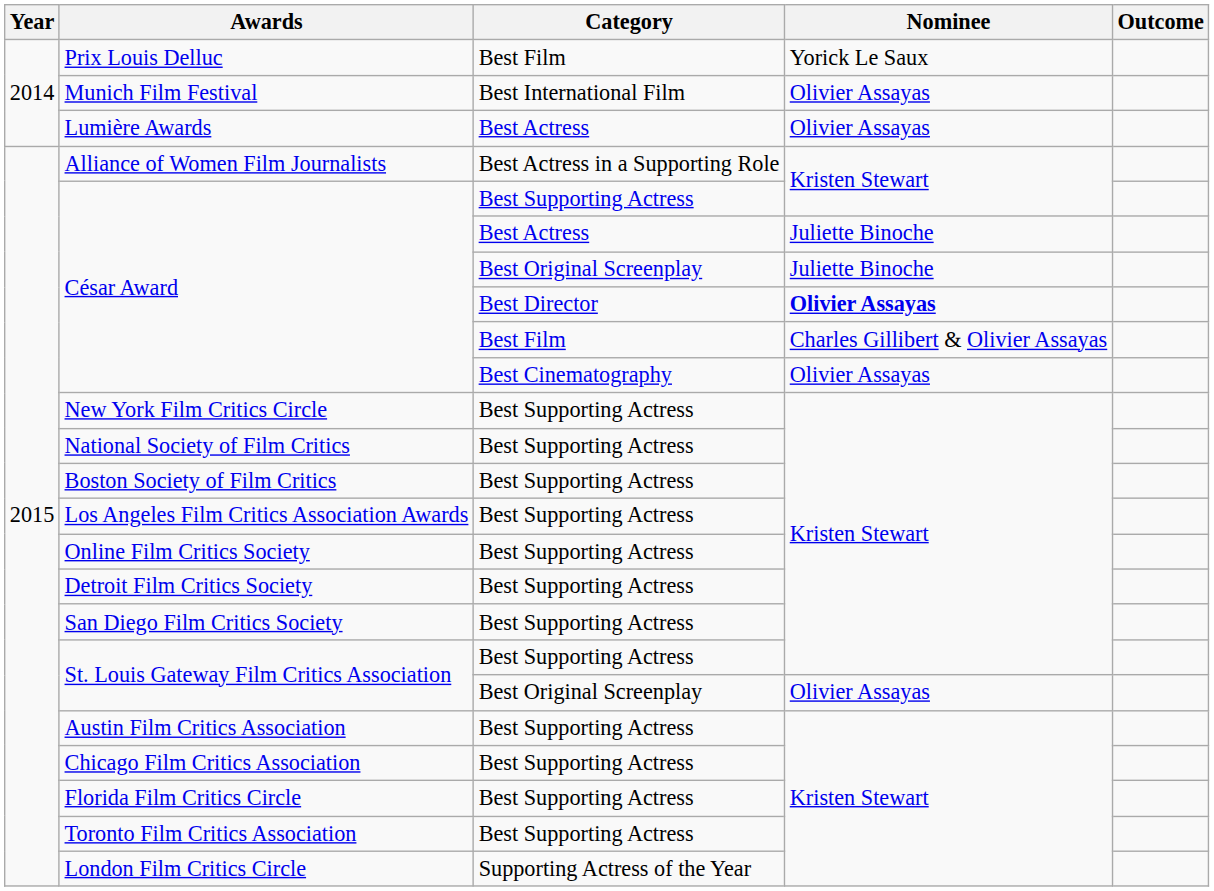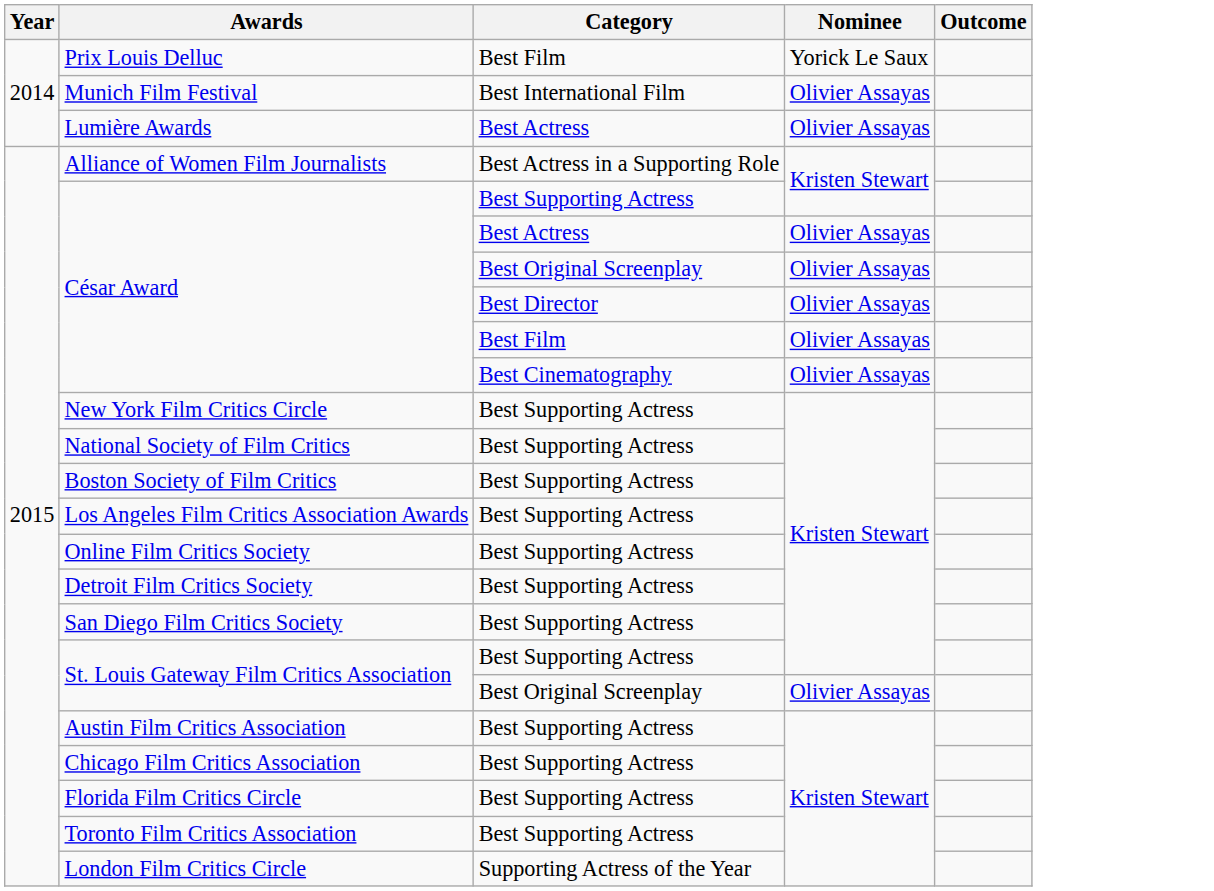 <table class="wikitable">
 <tr>
 <th>Year</th>
 <th>Awards</th>
 <th>Category</th>
 <th>Nominee</th>
 <th>Outcome</th>
 </tr>
 <tr>
 <td rowspan=3>2014</td>
 <td><a href='#'>Prix Louis Delluc</a></td>
 <td>Best Film</td>
 <td>Yorick Le Saux</td>
 <td></td>
 </tr>
 <tr>
 <td><a href='#'>Munich Film Festival</a></td>
 <td>Best International Film</td>
 <td><a href='#'>Olivier Assayas</a></td>
 <td></td>
 </tr>
 <tr>
 <td><a href='#'>Lumière Awards</a></td>
 <td><a href='#'>Best Actress</a></td>
 <td><a href='#'>Olivier Assayas</a></td>
 <td></td>
 </tr>
 <tr>
 <td rowspan="21">2015</td>
 <td><a href='#'>Alliance of Women Film Journalists</a></td>
 <td>Best Actress in a Supporting Role</td>
 <td rowspan="2"><a href='#'>Kristen Stewart</a></td>
 <td></td>
 </tr>
 <tr>
 <td rowspan=6><a href='#'>César Award</a></td>
 <td><a href='#'>Best Supporting Actress</a></td>
 <td></td>
 </tr>
 <tr>
 <td><a href='#'>Best Actress</a></td>
-<td><a href='#'>Juliette Binoche</a></td>
+<td><a href='#'>Olivier Assayas</a></td>
 <td></td>
 </tr>
 <tr>
 <td><a href='#'>Best Original Screenplay</a></td>
-<td><a href='#'>Juliette Binoche</a></td>
+<td><a href='#'>Olivier Assayas</a></td>
 <td></td>
 </tr>
 <tr>
 <td><a href='#'>Best Director</a></td>
-<td><strong><a href='#'>Olivier Assayas</a></strong></td>
+<td><a href='#'>Olivier Assayas</a></td>
 <td></td>
 </tr>
 <tr>
 <td><a href='#'>Best Film</a></td>
-<td><a href='#'>Charles Gillibert</a> & <a href='#'>Olivier Assayas</a></td>
+<td><a href='#'>Olivier Assayas</a></td>
 <td></td>
 </tr>
 <tr>
 <td><a href='#'>Best Cinematography</a></td>
 <td><a href='#'>Olivier Assayas</a></td>
 <td></td>
 </tr>
 <tr>
 <td><a href='#'>New York Film Critics Circle</a></td>
 <td>Best Supporting Actress</td>
 <td rowspan="8"><a href='#'>Kristen Stewart</a></td>
 <td></td>
 </tr>
 <tr>
 <td><a href='#'>National Society of Film Critics</a></td>
 <td>Best Supporting Actress</td>
 <td></td>
 </tr>
 <tr>
 <td><a href='#'>Boston Society of Film Critics</a></td>
 <td>Best Supporting Actress</td>
 <td></td>
 </tr>
 <tr>
 <td><a href='#'>Los Angeles Film Critics Association Awards</a></td>
 <td>Best Supporting Actress</td>
 <td></td>
 </tr>
 <tr>
 <td><a href='#'>Online Film Critics Society</a></td>
 <td>Best Supporting Actress</td>
 <td></td>
 </tr>
 <tr>
 <td><a href='#'>Detroit Film Critics Society</a></td>
 <td>Best Supporting Actress</td>
 <td></td>
 </tr>
 <tr>
 <td><a href='#'>San Diego Film Critics Society</a></td>
 <td>Best Supporting Actress</td>
 <td></td>
 </tr>
 <tr>
 <td rowspan=2><a href='#'>St. Louis Gateway Film Critics Association</a></td>
 <td>Best Supporting Actress</td>
 <td></td>
 </tr>
 <tr>
 <td>Best Original Screenplay</td>
 <td><a href='#'>Olivier Assayas</a></td>
 <td></td>
 </tr>
 <tr>
 <td><a href='#'>Austin Film Critics Association</a></td>
 <td>Best Supporting Actress</td>
 <td rowspan="5"><a href='#'>Kristen Stewart</a></td>
 <td></td>
 </tr>
 <tr>
 <td><a href='#'>Chicago Film Critics Association</a></td>
 <td>Best Supporting Actress</td>
 <td></td>
 </tr>
 <tr>
 <td><a href='#'>Florida Film Critics Circle</a></td>
 <td>Best Supporting Actress</td>
 <td></td>
 </tr>
 <tr>
 <td><a href='#'>Toronto Film Critics Association</a></td>
 <td>Best Supporting Actress</td>
 <td></td>
 </tr>
 <tr>
 <td><a href='#'>London Film Critics Circle</a></td>
 <td>Supporting Actress of the Year</td>
 <td></td>
 </tr>
 </table>
